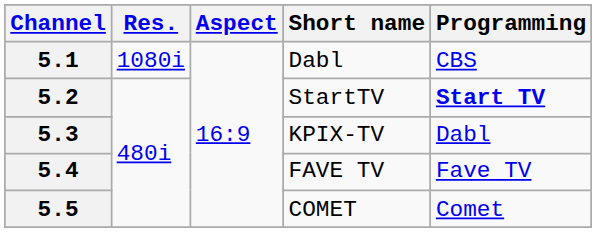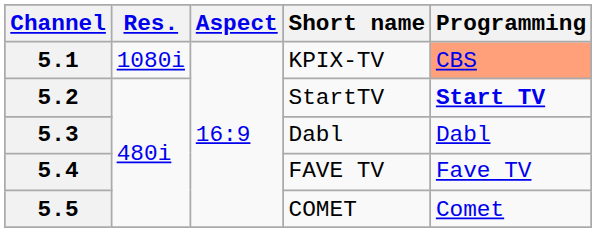 <table class="wikitable">
 <tr>
 <th scope = "col"><a href='#'>Channel</a></th>
 <th scope = "col"><a href='#'>Res.</a></th>
 <th scope = "col"><a href='#'>Aspect</a></th>
 <th scope = "col">Short name</th>
 <th scope = "col">Programming</th>
 </tr>
 <tr>
 <th scope = "row">5.1</th>
 <td><a href='#'>1080i</a></td>
 <td rowspan=5><a href='#'>16:9</a></td>
-<td>Dabl</td>
-<td><a href='#'>CBS</a></td>
+<td>KPIX-TV</td>
+<td style="background: lightsalmon;"><a href='#'>CBS</a></td>
 </tr>
 <tr>
 <th scope = "row">5.2</th>
 <td rowspan=4><a href='#'>480i</a></td>
 <td>StartTV</td>
 <td><strong><a href='#'>Start TV</a></strong></td>
 </tr>
 <tr>
 <th scope = "row">5.3</th>
-<td>KPIX-TV</td>
+<td>Dabl</td>
 <td><a href='#'>Dabl</a></td>
 </tr>
 <tr>
 <th scope = "row">5.4</th>
 <td>FAVE TV</td>
 <td><a href='#'>Fave TV</a></td>
 </tr>
 <tr>
 <th scope = "row">5.5</th>
 <td>COMET</td>
 <td><a href='#'>Comet</a></td>
 </tr>
 </table>
